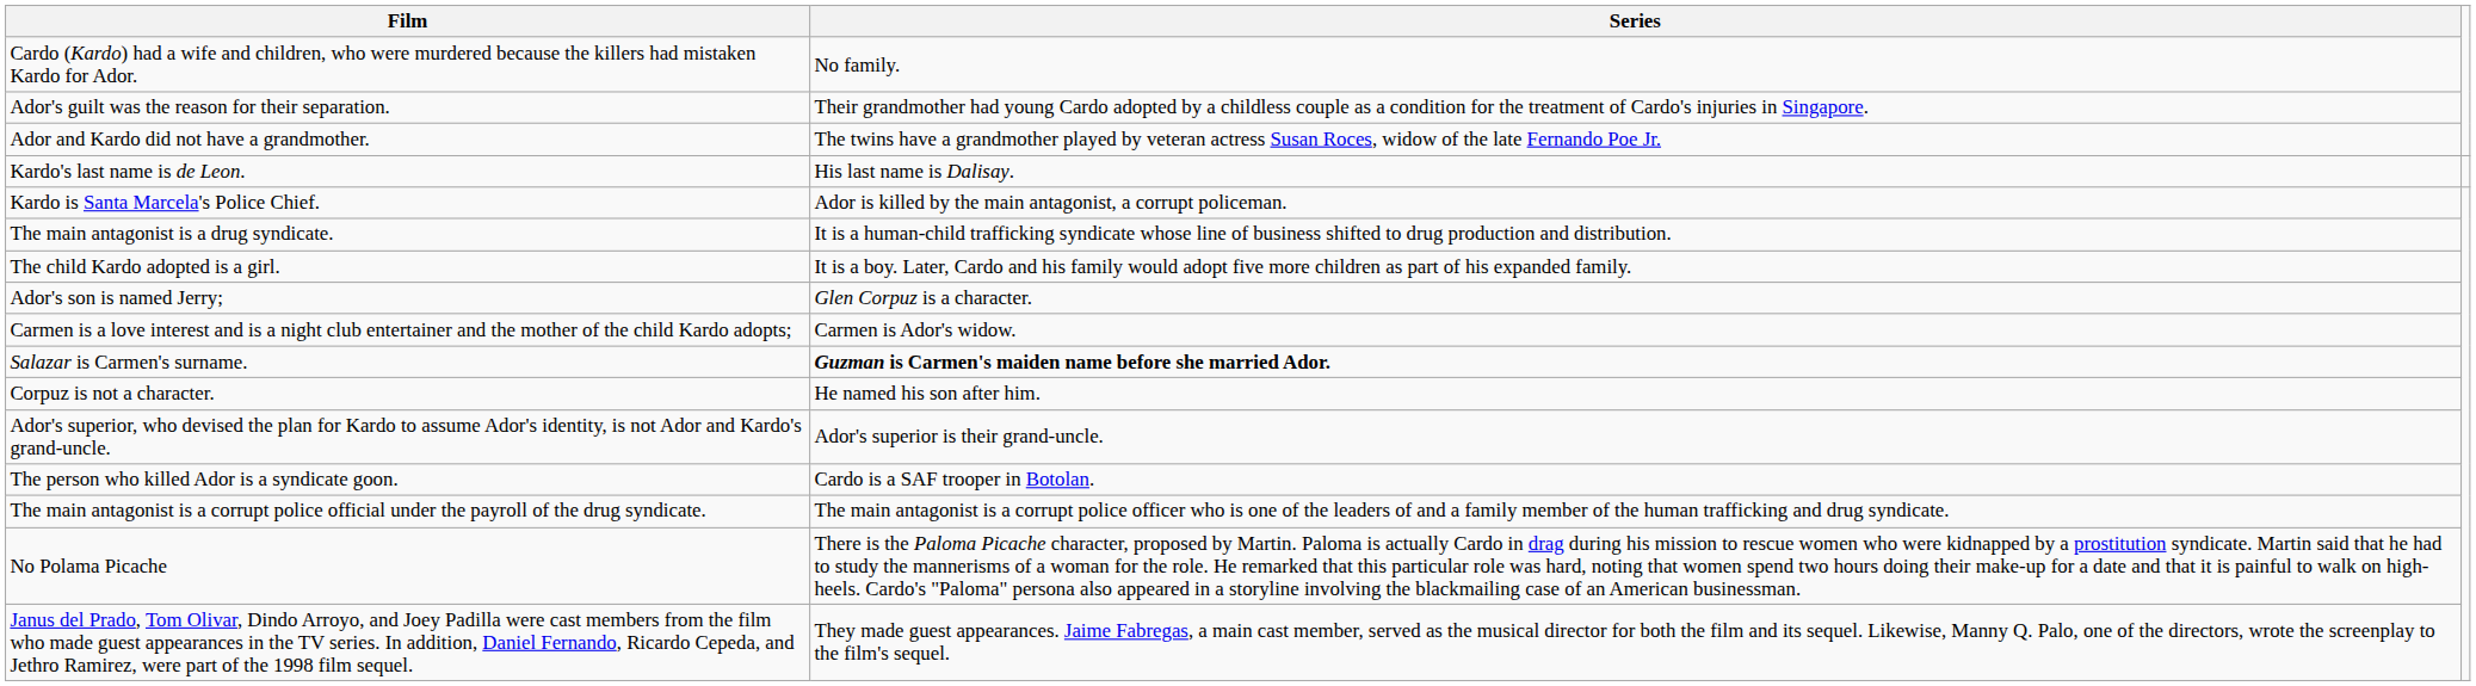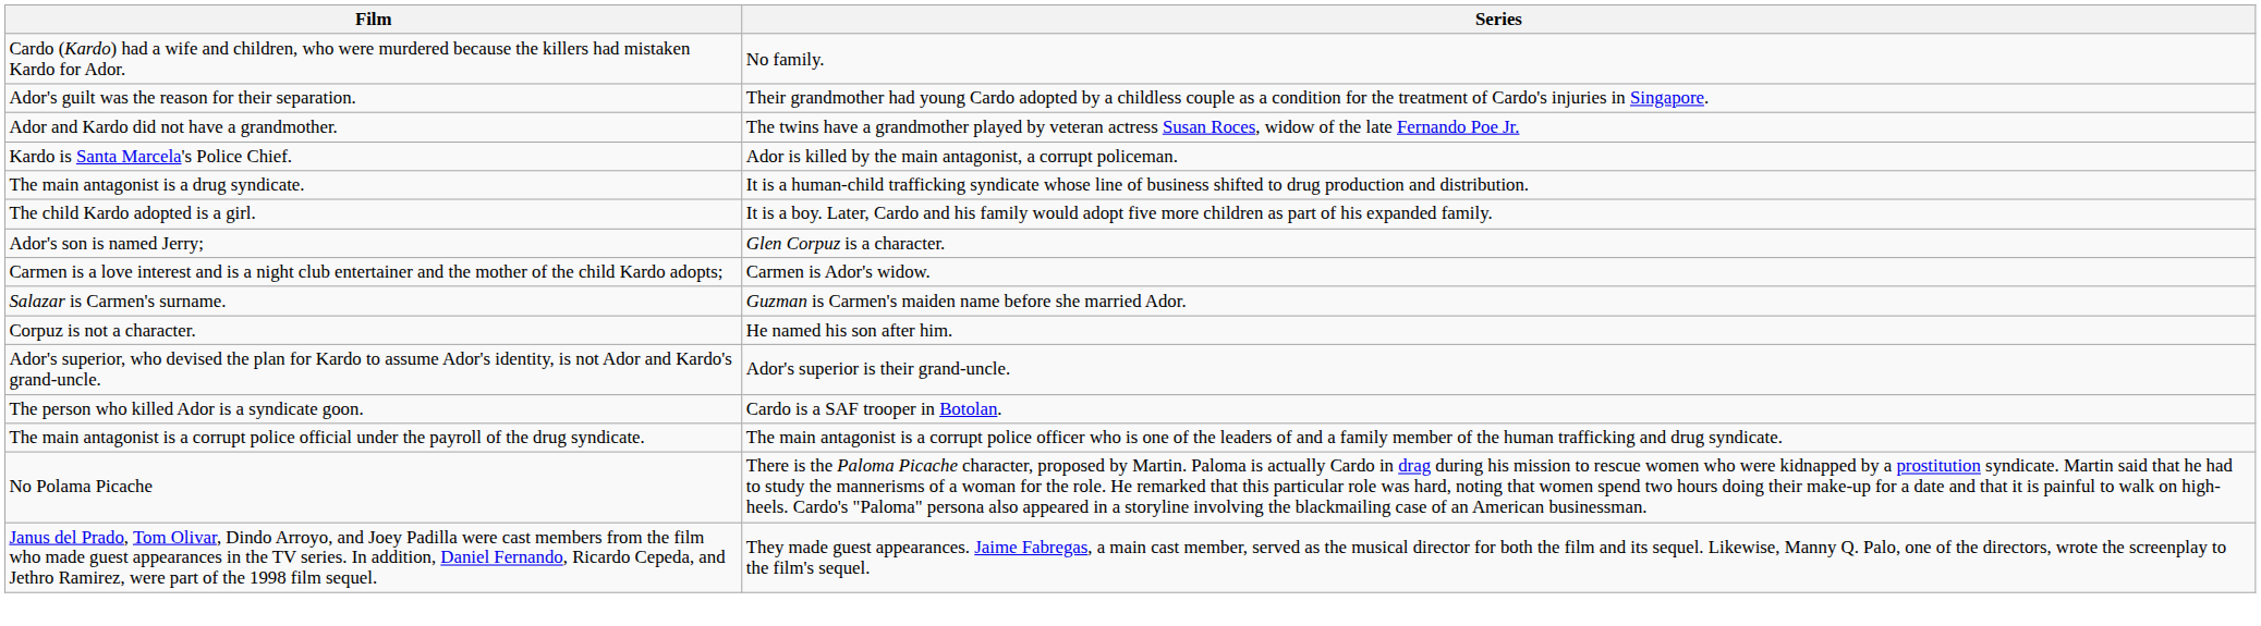 <table class="wikitable">
 <tr>
 <th>Film</th>
 <th>Series</th>
 </tr>
 <tr>
 <td>Cardo (<em>Kardo</em>) had a wife and children, who were murdered because the killers had mistaken Kardo for Ador.</td>
 <td>No family.</td>
 </tr>
 <tr>
 <td>Ador's guilt was the reason for their separation.</td>
 <td>Their grandmother had young Cardo adopted by a childless couple as a condition for the treatment of Cardo's injuries in <a href='#'>Singapore</a>.</td>
 </tr>
 <tr>
 <td>Ador and Kardo did not have a grandmother.</td>
 <td>The twins have a grandmother played by veteran actress <a href='#'>Susan Roces</a>, widow of the late <a href='#'>Fernando Poe Jr.</a></td>
-</tr>
-<tr>
-<td>Kardo's last name is <em>de Leon</em>.</td>
-<td>His last name is  <em>Dalisay</em>.</td>
-<td></td>
 </tr>
 <tr>
 <td>Kardo is <a href='#'>Santa Marcela</a>'s Police Chief.</td>
 <td>Ador is killed by the main antagonist, a corrupt policeman.</td>
 </tr>
 <tr>
 <td>The main antagonist is a drug syndicate.</td>
 <td>It is a human-child trafficking syndicate whose line of business shifted to drug production and distribution.</td>
 </tr>
 <tr>
 <td>The child Kardo adopted is a girl.</td>
 <td>It is a boy. Later, Cardo and his family would adopt five more children as part of his expanded family.</td>
 </tr>
 <tr>
 <td>Ador's son is named Jerry;</td>
 <td><em>Glen Corpuz</em> is a character.</td>
 </tr>
 <tr>
 <td>Carmen is a love interest and is a night club entertainer and the mother of the child Kardo adopts;</td>
 <td>Carmen is Ador's widow.</td>
 </tr>
 <tr>
 <td><em>Salazar</em> is Carmen's surname.</td>
-<td><strong><em>Guzman</em> is Carmen's maiden name before she married Ador.</strong></td>
+<td><em>Guzman</em> is Carmen's maiden name before she married Ador.</td>
 </tr>
 <tr>
 <td>Corpuz is not a character.</td>
 <td>He named his son after him.<br></td>
 </tr>
 <tr>
 <td>Ador's superior, who devised the plan for Kardo to assume Ador's identity, is not Ador and Kardo's grand-uncle.</td>
 <td>Ador's superior is their grand-uncle.</td>
 </tr>
 <tr>
 <td>The person who killed Ador is a syndicate goon.</td>
 <td>Cardo is a SAF trooper in <a href='#'>Botolan</a>.</td>
 </tr>
 <tr>
 <td>The main antagonist is a corrupt police official under the payroll of the drug syndicate.</td>
 <td>The main antagonist is a corrupt police officer who is one of the leaders of and a family member of the human trafficking and drug syndicate.</td>
 </tr>
 <tr>
 <td>No Polama Picache</td>
 <td>There is the <em>Paloma Picache</em> character, proposed by Martin. Paloma is actually Cardo in <a href='#'>drag</a> during his mission to rescue women who were kidnapped by a <a href='#'>prostitution</a> syndicate. Martin said that he had to study the mannerisms of a woman for the role. He remarked that this particular role was hard, noting that women spend two hours doing their make-up for a date and that it is painful to walk on high-heels. Cardo's "Paloma" persona also appeared in a storyline involving the blackmailing case of an American businessman.</td>
 </tr>
 <tr>
 <td><a href='#'>Janus del Prado</a>, <a href='#'>Tom Olivar</a>, Dindo Arroyo, and Joey Padilla were cast members from the film who made guest appearances in the TV series. In addition, <a href='#'>Daniel Fernando</a>, Ricardo Cepeda, and Jethro Ramirez, were part of the 1998 film sequel.</td>
 <td>They made guest appearances. <a href='#'>Jaime Fabregas</a>, a main cast member, served as the musical director for both the film and its sequel. Likewise, Manny Q. Palo, one of the directors, wrote the screenplay to the film's sequel.</td>
 </tr>
 </table>
